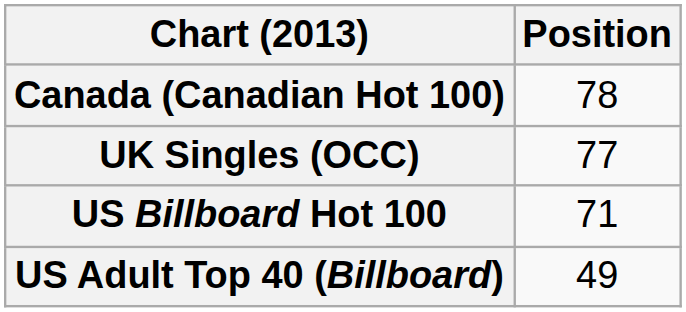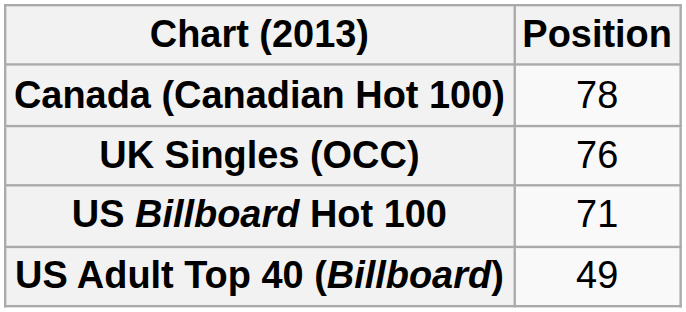 <table class="wikitable plainrowheaders sortable" style="text-align:center">
 <tr>
 <th>Chart (2013)</th>
 <th>Position</th>
 </tr>
 <tr>
 <th scope="row">Canada (Canadian Hot 100)</th>
 <td>78</td>
 </tr>
 <tr>
 <th scope="row">UK Singles (OCC)</th>
-<td>77</td>
+<td>76</td>
 </tr>
 <tr>
 <th scope="row">US <em>Billboard</em> Hot 100</th>
 <td>71</td>
 </tr>
 <tr>
 <th scope="row">US Adult Top 40 (<em>Billboard</em>)</th>
 <td>49</td>
 </tr>
 </table>
